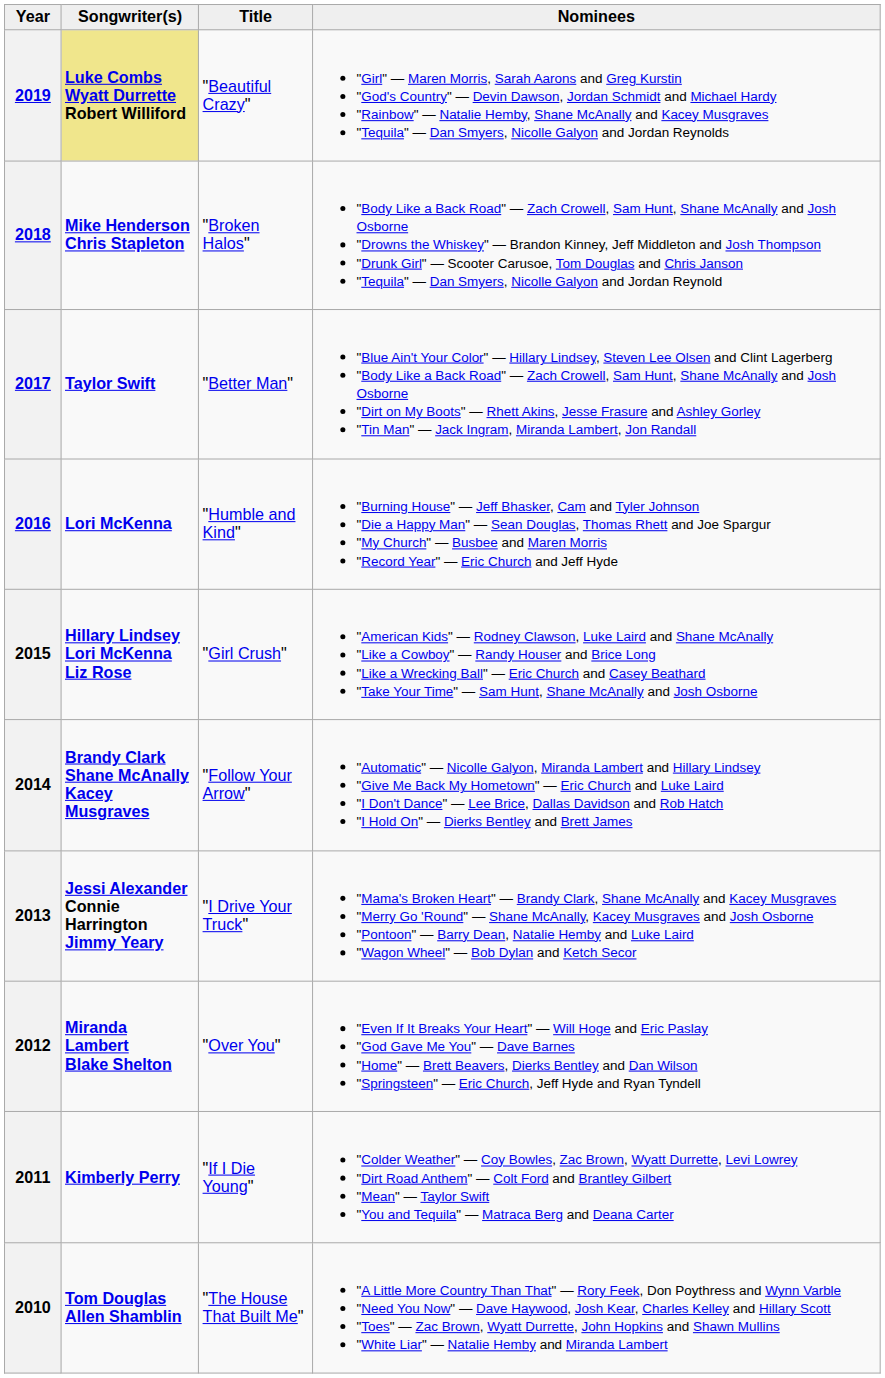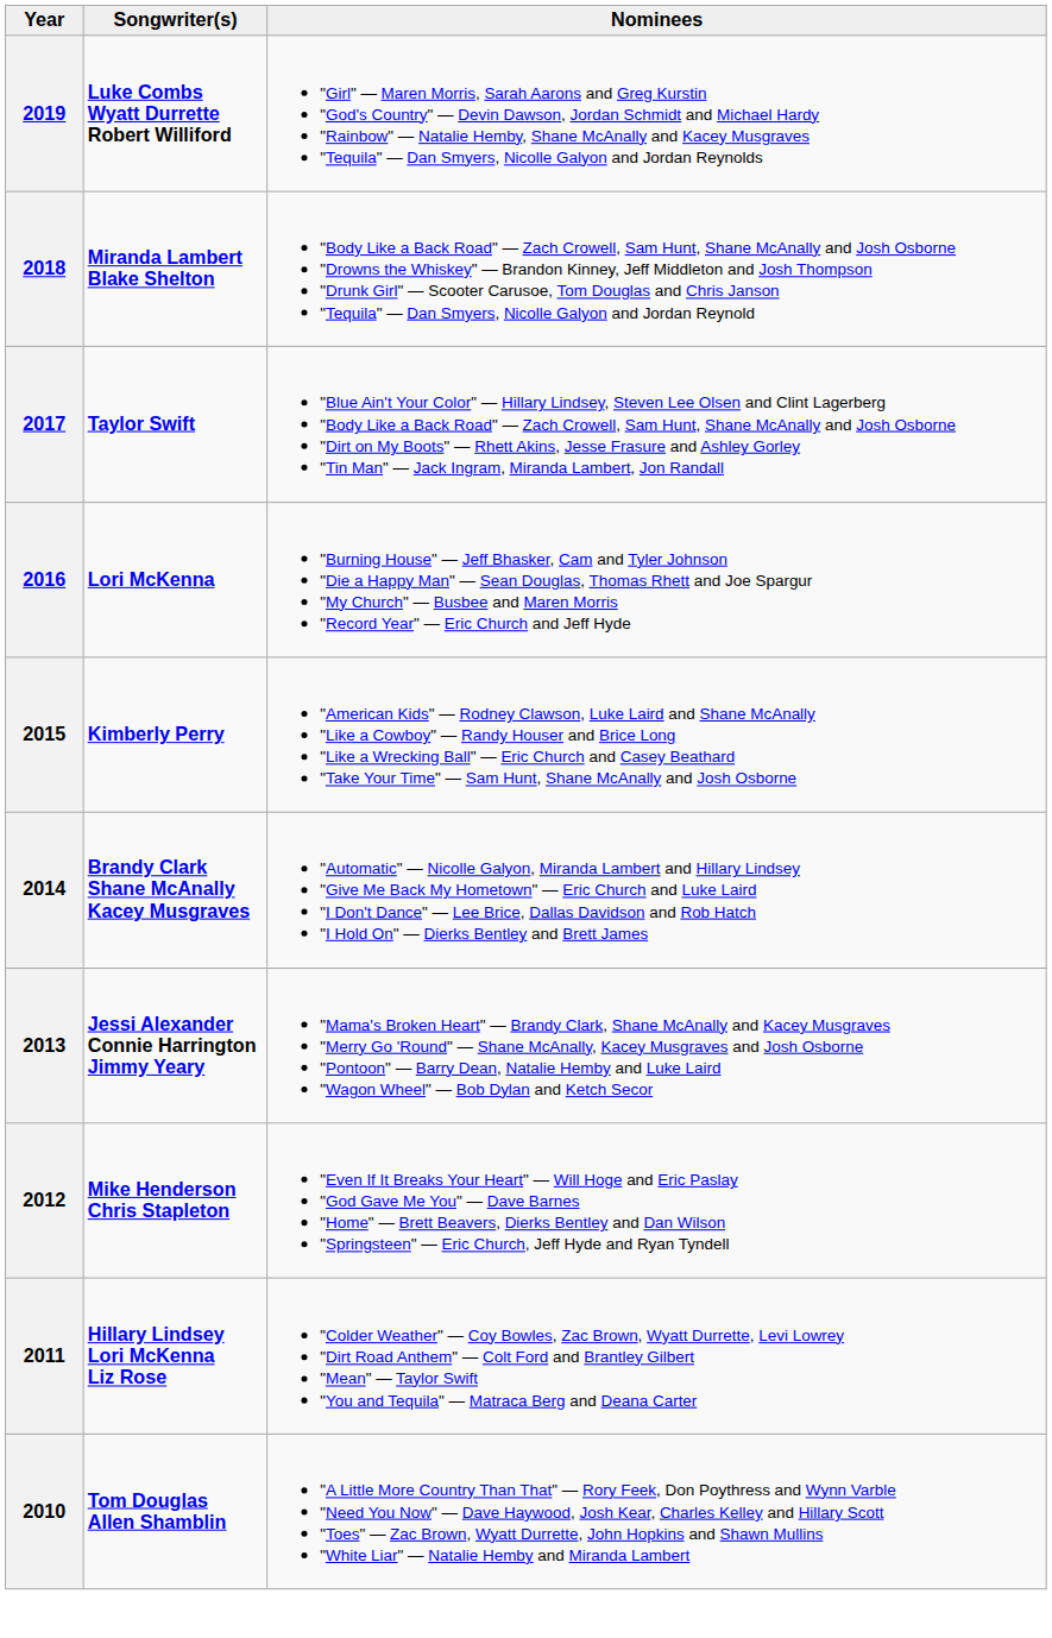 <table class="wikitable sortable">
 <tr>
 <th style="background:#efefef;" width="5%">Year</th>
 <th style="background:#efefef;" width="10%">Songwriter(s)</th>
-<th style="background:#efefef;" width="10%">Title</th>
 <th class="unsortable" style="background:#efefef;" width="50%">Nominees</th>
 </tr>
 <tr>
 <th style="text-align:center;"><a href='#'>2019</a></th>
-<td style="background: khaki;"> <strong><a href='#'>Luke Combs</a></strong><br><strong> <a href='#'>Wyatt Durrette</a></strong><br><strong> Robert Williford</strong></td>
-<td>"<a href='#'>Beautiful Crazy</a>"</td>
+<td> <strong><a href='#'>Luke Combs</a></strong><br><strong> <a href='#'>Wyatt Durrette</a></strong><br><strong> Robert Williford</strong></td>
 <td><br><ul><li><small>"<a href='#'>Girl</a>" — <a href='#'>Maren Morris</a>, <a href='#'>Sarah Aarons</a> and <a href='#'>Greg Kurstin</a></small></li><li><small>"<a href='#'>God's Country</a>" — <a href='#'>Devin Dawson</a>, <a href='#'>Jordan Schmidt</a> and <a href='#'>Michael Hardy</a></small></li><li><small>"<a href='#'>Rainbow</a>" — <a href='#'>Natalie Hemby</a>, <a href='#'>Shane McAnally</a> and <a href='#'>Kacey Musgraves</a></small></li><li><small>"<a href='#'>Tequila</a>" — <a href='#'>Dan Smyers</a>, <a href='#'>Nicolle Galyon</a> and Jordan Reynolds</small></li></ul></td>
 </tr>
 <tr>
 <th style="text-align:center;"><a href='#'>2018</a></th>
-<td> <strong><a href='#'>Mike Henderson</a></strong><br><strong> <a href='#'>Chris Stapleton</a></strong></td>
-<td>"<a href='#'>Broken Halos</a>"</td>
+<td><strong> <a href='#'>Miranda Lambert</a></strong><br><strong> <a href='#'>Blake Shelton</a></strong></td>
 <td><br><ul><li><small>"<a href='#'>Body Like a Back Road</a>" — <a href='#'>Zach Crowell</a>, <a href='#'>Sam Hunt</a>, <a href='#'>Shane McAnally</a> and <a href='#'>Josh Osborne</a></small></li><li><small>"<a href='#'>Drowns the Whiskey</a>" — Brandon Kinney, Jeff Middleton and <a href='#'>Josh Thompson</a></small></li><li><small>"<a href='#'>Drunk Girl</a>" — Scooter Carusoe, <a href='#'>Tom Douglas</a> and <a href='#'>Chris Janson</a></small></li><li><small>"<a href='#'>Tequila</a>" — <a href='#'>Dan Smyers</a>, <a href='#'>Nicolle Galyon</a> and Jordan Reynold</small></li></ul></td>
 </tr>
 <tr>
 <th style="text-align:center;"><a href='#'>2017</a></th>
 <td> <strong><a href='#'>Taylor Swift</a></strong></td>
-<td>"<a href='#'>Better Man</a>"</td>
 <td><br><ul><li><small>"<a href='#'>Blue Ain't Your Color</a>" — <a href='#'>Hillary Lindsey</a>, <a href='#'>Steven Lee Olsen</a> and Clint Lagerberg</small></li><li><small>"<a href='#'>Body Like a Back Road</a>" — <a href='#'>Zach Crowell</a>, <a href='#'>Sam Hunt</a>, <a href='#'>Shane McAnally</a> and <a href='#'>Josh Osborne</a></small></li><li><small>"<a href='#'>Dirt on My Boots</a>" — <a href='#'>Rhett Akins</a>, <a href='#'>Jesse Frasure</a> and <a href='#'>Ashley Gorley</a></small></li><li><small>"<a href='#'>Tin Man</a>" — <a href='#'>Jack Ingram</a>, <a href='#'>Miranda Lambert</a>, <a href='#'>Jon Randall</a></small></li></ul></td>
 </tr>
 <tr>
 <th style="text-align:center;"><a href='#'>2016</a></th>
 <td> <strong><a href='#'>Lori McKenna</a></strong></td>
-<td>"<a href='#'>Humble and Kind</a>"</td>
 <td><br><ul><li><small>"<a href='#'>Burning House</a>" — <a href='#'>Jeff Bhasker</a>, <a href='#'>Cam</a> and <a href='#'>Tyler Johnson</a></small></li><li><small>"<a href='#'>Die a Happy Man</a>" — <a href='#'>Sean Douglas</a>, <a href='#'>Thomas Rhett</a> and Joe Spargur</small></li><li><small>"<a href='#'>My Church</a>" — <a href='#'>Busbee</a> and <a href='#'>Maren Morris</a></small></li><li><small>"<a href='#'>Record Year</a>" — <a href='#'>Eric Church</a> and Jeff Hyde</small></li></ul></td>
 </tr>
 <tr>
 <th style="text-align:center;">2015</th>
-<td><strong> <a href='#'>Hillary Lindsey</a></strong><br><strong> <a href='#'>Lori McKenna</a></strong><br><strong> <a href='#'>Liz Rose</a></strong></td>
-<td>"<a href='#'>Girl Crush</a>"</td>
+<td><strong> <a href='#'>Kimberly Perry</a></strong></td>
 <td><br><ul><li><small>"<a href='#'>American Kids</a>" — <a href='#'>Rodney Clawson</a>, <a href='#'>Luke Laird</a> and <a href='#'>Shane McAnally</a></small></li><li><small>"<a href='#'>Like a Cowboy</a>" — <a href='#'>Randy Houser</a> and <a href='#'>Brice Long</a></small></li><li><small>"<a href='#'>Like a Wrecking Ball</a>" — <a href='#'>Eric Church</a> and <a href='#'>Casey Beathard</a></small></li><li><small>"<a href='#'>Take Your Time</a>" — <a href='#'>Sam Hunt</a>, <a href='#'>Shane McAnally</a> and <a href='#'>Josh Osborne</a></small></li></ul></td>
 </tr>
 <tr>
 <th style="text-align:center;">2014</th>
 <td><strong> <a href='#'>Brandy Clark</a></strong><br><strong> <a href='#'>Shane McAnally</a></strong><br><strong> <a href='#'>Kacey Musgraves</a></strong></td>
-<td>"<a href='#'>Follow Your Arrow</a>"</td>
 <td><br><ul><li><small>"<a href='#'>Automatic</a>" — <a href='#'>Nicolle Galyon</a>, <a href='#'>Miranda Lambert</a> and <a href='#'>Hillary Lindsey</a></small></li><li><small>"<a href='#'>Give Me Back My Hometown</a>" — <a href='#'>Eric Church</a> and <a href='#'>Luke Laird</a></small></li><li><small>"<a href='#'>I Don't Dance</a>" — <a href='#'>Lee Brice</a>, <a href='#'>Dallas Davidson</a> and <a href='#'>Rob Hatch</a></small></li><li><small>"<a href='#'>I Hold On</a>" — <a href='#'>Dierks Bentley</a> and <a href='#'>Brett James</a></small></li></ul></td>
 </tr>
 <tr>
 <th style="text-align:center;">2013</th>
 <td><strong> <a href='#'>Jessi Alexander</a></strong><br><strong> Connie Harrington</strong><br><strong> <a href='#'>Jimmy Yeary</a></strong></td>
-<td>"<a href='#'>I Drive Your Truck</a>"</td>
 <td><br><ul><li><small>"<a href='#'>Mama's Broken Heart</a>" — <a href='#'>Brandy Clark</a>, <a href='#'>Shane McAnally</a> and <a href='#'>Kacey Musgraves</a></small></li><li><small>"<a href='#'>Merry Go 'Round</a>" — <a href='#'>Shane McAnally</a>, <a href='#'>Kacey Musgraves</a> and <a href='#'>Josh Osborne</a></small></li><li><small>"<a href='#'>Pontoon</a>" — <a href='#'>Barry Dean</a>, <a href='#'>Natalie Hemby</a> and <a href='#'>Luke Laird</a></small></li><li><small>"<a href='#'>Wagon Wheel</a>" — <a href='#'>Bob Dylan</a> and <a href='#'>Ketch Secor</a></small></li></ul></td>
 </tr>
 <tr>
 <th style="text-align:center;">2012</th>
-<td><strong> <a href='#'>Miranda Lambert</a></strong><br><strong> <a href='#'>Blake Shelton</a></strong></td>
-<td>"<a href='#'>Over You</a>"</td>
+<td> <strong><a href='#'>Mike Henderson</a></strong><br><strong> <a href='#'>Chris Stapleton</a></strong></td>
 <td><br><ul><li><small>"<a href='#'>Even If It Breaks Your Heart</a>" — <a href='#'>Will Hoge</a> and <a href='#'>Eric Paslay</a></small></li><li><small>"<a href='#'>God Gave Me You</a>" — <a href='#'>Dave Barnes</a></small></li><li><small>"<a href='#'>Home</a>" — <a href='#'>Brett Beavers</a>, <a href='#'>Dierks Bentley</a> and <a href='#'>Dan Wilson</a></small></li><li><small>"<a href='#'>Springsteen</a>" — <a href='#'>Eric Church</a>, Jeff Hyde and Ryan Tyndell</small></li></ul></td>
 </tr>
 <tr>
 <th style="text-align:center;">2011</th>
-<td><strong> <a href='#'>Kimberly Perry</a></strong></td>
-<td>"<a href='#'>If I Die Young</a>"</td>
+<td><strong> <a href='#'>Hillary Lindsey</a></strong><br><strong> <a href='#'>Lori McKenna</a></strong><br><strong> <a href='#'>Liz Rose</a></strong></td>
 <td><br><ul><li><small>"<a href='#'>Colder Weather</a>" — <a href='#'>Coy Bowles</a>, <a href='#'>Zac Brown</a>, <a href='#'>Wyatt Durrette</a>, <a href='#'>Levi Lowrey</a></small></li><li><small>"<a href='#'>Dirt Road Anthem</a>" — <a href='#'>Colt Ford</a> and <a href='#'>Brantley Gilbert</a></small></li><li><small>"<a href='#'>Mean</a>" — <a href='#'>Taylor Swift</a></small></li><li><small>"<a href='#'>You and Tequila</a>" — <a href='#'>Matraca Berg</a> and <a href='#'>Deana Carter</a></small></li></ul></td>
 </tr>
 <tr>
 <th style="text-align:center;">2010</th>
 <td><strong> <a href='#'>Tom Douglas</a></strong><br><strong> <a href='#'>Allen Shamblin</a></strong></td>
-<td>"<a href='#'>The House That Built Me</a>"</td>
 <td><br><ul><li><small>"<a href='#'>A Little More Country Than That</a>" — <a href='#'>Rory Feek</a>, Don Poythress and <a href='#'>Wynn Varble</a></small></li><li><small>"<a href='#'>Need You Now</a>" — <a href='#'>Dave Haywood</a>, <a href='#'>Josh Kear</a>, <a href='#'>Charles Kelley</a> and <a href='#'>Hillary Scott</a></small></li><li><small>"<a href='#'>Toes</a>" — <a href='#'>Zac Brown</a>, <a href='#'>Wyatt Durrette</a>, <a href='#'>John Hopkins</a> and <a href='#'>Shawn Mullins</a></small></li><li><small>"<a href='#'>White Liar</a>" — <a href='#'>Natalie Hemby</a> and <a href='#'>Miranda Lambert</a></small></li></ul></td>
 </tr>
 </table>
